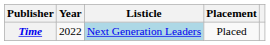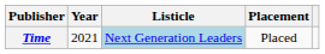 <table class="wikitable plainrowheaders" style="text-align:center">
 <tr>
 <th scope="col">Publisher</th>
 <th scope="col">Year</th>
 <th scope="col">Listicle</th>
 <th scope="col">Placement</th>
 <th scope="col" class="unsortable"></th>
 </tr>
 <tr>
 <th scope="row"><em><a href='#'>Time</a></em></th>
-<td>2022</td>
+<td>2021</td>
 <td style="background: lightblue; text-align:left"><a href='#'>Next Generation Leaders</a></td>
 <td>Placed</td>
 <td></td>
 </tr>
 </table>
